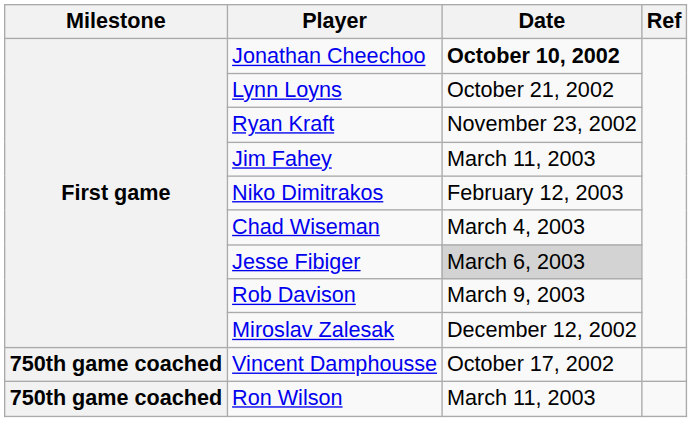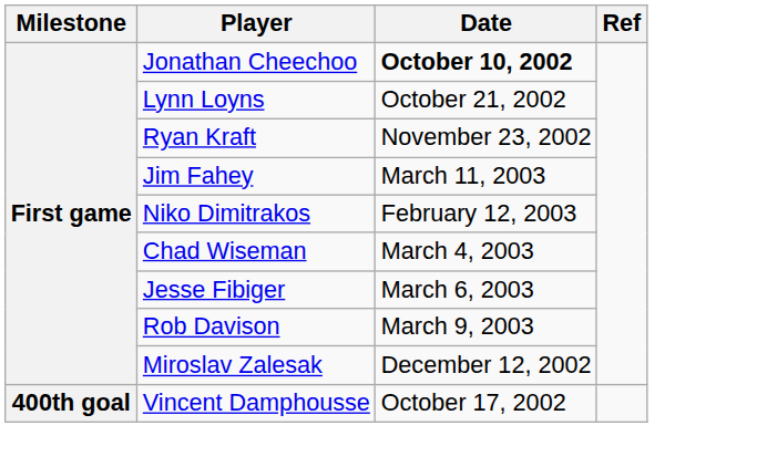 <table class="wikitable">
 <tr>
 <th scope="col">Milestone</th>
 <th scope="col">Player</th>
 <th scope="col">Date</th>
 <th scope="col">Ref</th>
 </tr>
 <tr>
 <th rowspan=9>First game</th>
 <td><a href='#'>Jonathan Cheechoo</a></td>
 <td><strong>October 10, 2002</strong></td>
 <td rowspan=9></td>
 </tr>
 <tr>
 <td><a href='#'>Lynn Loyns</a></td>
 <td>October 21, 2002</td>
 </tr>
 <tr>
 <td><a href='#'>Ryan Kraft</a></td>
 <td>November 23, 2002</td>
 </tr>
 <tr>
 <td><a href='#'>Jim Fahey</a></td>
 <td>March 11, 2003</td>
 </tr>
 <tr>
 <td><a href='#'>Niko Dimitrakos</a></td>
 <td>February 12, 2003</td>
 </tr>
 <tr>
 <td><a href='#'>Chad Wiseman</a></td>
 <td>March 4, 2003</td>
 </tr>
 <tr>
 <td><a href='#'>Jesse Fibiger</a></td>
-<td style="background: lightgrey;">March 6, 2003</td>
+<td>March 6, 2003</td>
 </tr>
 <tr>
 <td><a href='#'>Rob Davison</a></td>
 <td>March 9, 2003</td>
 </tr>
 <tr>
 <td><a href='#'>Miroslav Zalesak</a></td>
 <td>December 12, 2002</td>
 </tr>
 <tr>
-<th>750th game coached</th>
+<th>400th goal</th>
 <td><a href='#'>Vincent Damphousse</a></td>
 <td>October 17, 2002</td>
 <td></td>
 </tr>
-<tr>
-<th>750th game coached</th>
-<td><a href='#'>Ron Wilson</a></td>
-<td>March 11, 2003</td>
-<td></td>
-</tr>
 </table>
